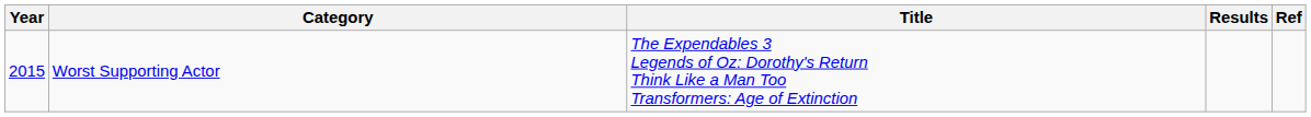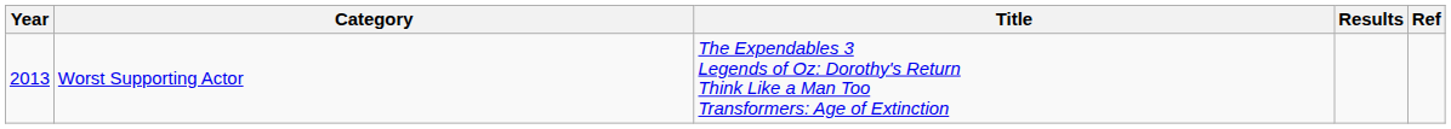 <table class="wikitable">
 <tr>
 <th scope="col" style="width:1em;">Year</th>
 <th scope="col" style="width:35em;">Category</th>
 <th scope="col" style="width:35em;">Title</th>
 <th scope="col" style="width:1em;">Results</th>
 <th scope="col" style="width:1em;">Ref</th>
 </tr>
 <tr>
-<td><a href='#'>2015</a></td>
+<td><a href='#'>2013</a></td>
 <td><a href='#'>Worst Supporting Actor</a></td>
 <td><em><a href='#'>The Expendables 3</a></em><br><em><a href='#'>Legends of Oz: Dorothy's Return</a></em><br><em><a href='#'>Think Like a Man Too</a></em><br><em><a href='#'>Transformers: Age of Extinction</a></em></td>
 <td></td>
 <td></td>
 </tr>
 </table>
